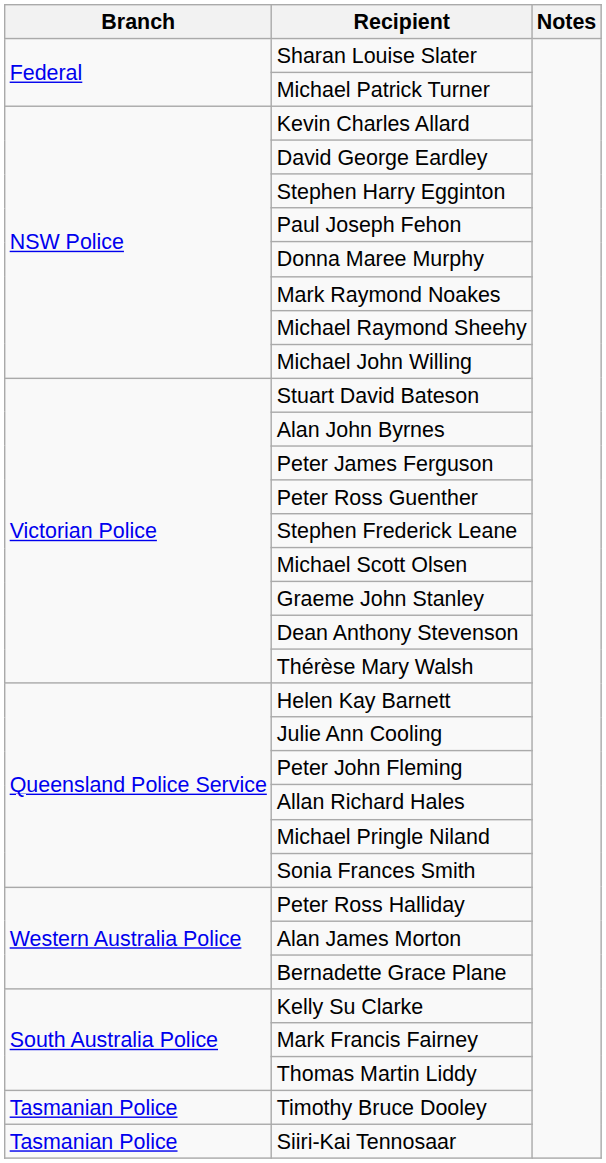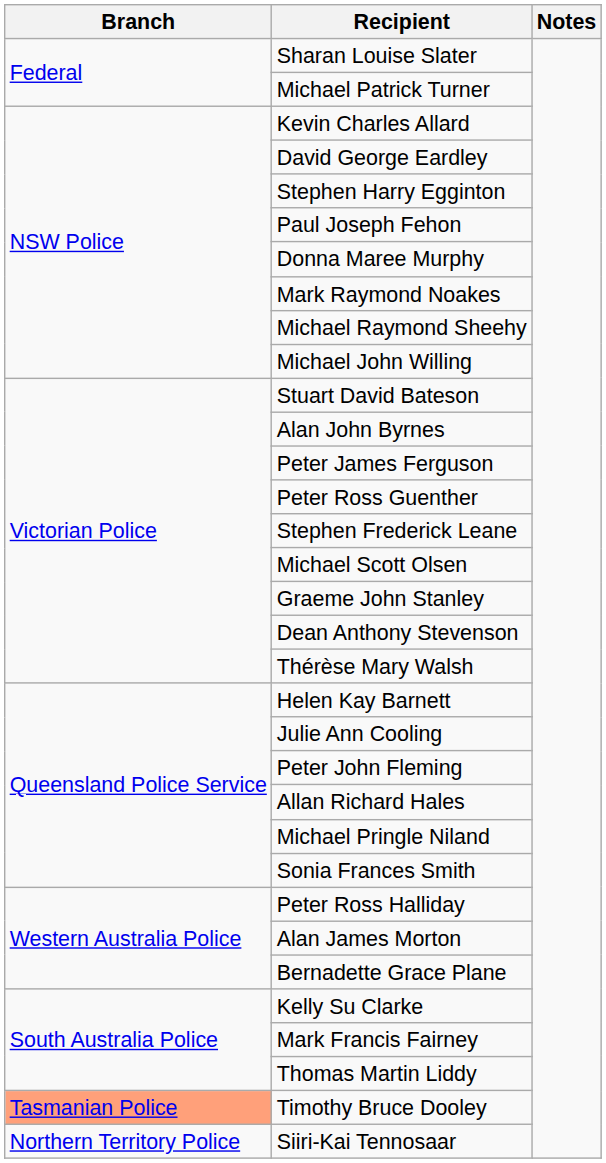 <table class="wikitable" style="font-size:95%;">
 <tr>
 <th>Branch</th>
 <th>Recipient</th>
 <th>Notes</th>
 </tr>
 <tr>
 <td rowspan=2><a href='#'>Federal</a></td>
 <td> Sharan Louise Slater</td>
 <td rowspan=33></td>
 </tr>
 <tr>
 <td> Michael Patrick Turner</td>
 </tr>
 <tr>
 <td rowspan=8><a href='#'>NSW Police</a></td>
 <td> Kevin Charles Allard</td>
 </tr>
 <tr>
 <td> David George Eardley</td>
 </tr>
 <tr>
 <td> Stephen Harry Egginton</td>
 </tr>
 <tr>
 <td> Paul Joseph Fehon</td>
 </tr>
 <tr>
 <td> Donna Maree Murphy</td>
 </tr>
 <tr>
 <td> Mark Raymond Noakes</td>
 </tr>
 <tr>
 <td> Michael Raymond Sheehy</td>
 </tr>
 <tr>
 <td> Michael John Willing</td>
 </tr>
 <tr>
 <td rowspan=9><a href='#'>Victorian Police</a></td>
 <td> Stuart David Bateson</td>
 </tr>
 <tr>
 <td> Alan John Byrnes</td>
 </tr>
 <tr>
 <td>  Peter James Ferguson</td>
 </tr>
 <tr>
 <td> Peter Ross Guenther</td>
 </tr>
 <tr>
 <td> Stephen Frederick Leane</td>
 </tr>
 <tr>
 <td> Michael Scott Olsen</td>
 </tr>
 <tr>
 <td> Graeme John Stanley</td>
 </tr>
 <tr>
 <td> Dean Anthony Stevenson</td>
 </tr>
 <tr>
 <td> Thérèse Mary Walsh</td>
 </tr>
 <tr>
 <td rowspan=6><a href='#'>Queensland Police Service</a></td>
 <td> Helen Kay Barnett</td>
 </tr>
 <tr>
 <td> Julie Ann Cooling</td>
 </tr>
 <tr>
 <td> Peter John Fleming</td>
 </tr>
 <tr>
 <td> Allan Richard Hales</td>
 </tr>
 <tr>
 <td> Michael Pringle Niland</td>
 </tr>
 <tr>
 <td> Sonia Frances Smith</td>
 </tr>
 <tr>
 <td rowspan=3><a href='#'>Western Australia Police</a></td>
 <td> Peter Ross Halliday</td>
 </tr>
 <tr>
 <td> Alan James Morton</td>
 </tr>
 <tr>
 <td> Bernadette Grace Plane</td>
 </tr>
 <tr>
 <td rowspan=3><a href='#'>South Australia Police</a></td>
 <td> Kelly Su Clarke</td>
 </tr>
 <tr>
 <td> Mark Francis Fairney</td>
 </tr>
 <tr>
 <td> Thomas Martin Liddy</td>
 </tr>
 <tr>
-<td><a href='#'>Tasmanian Police</a></td>
+<td style="background: lightsalmon;"><a href='#'>Tasmanian Police</a></td>
 <td> Timothy Bruce Dooley</td>
 </tr>
 <tr>
-<td><a href='#'>Tasmanian Police</a></td>
+<td><a href='#'>Northern Territory Police</a></td>
 <td> Siiri-Kai Tennosaar</td>
 </tr>
 </table>
